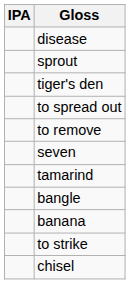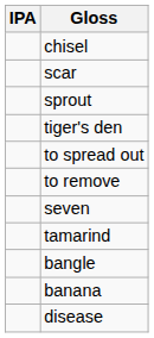 <table class="wikitable">
 <tr>
 <th>IPA</th>
 <th>Gloss</th>
 </tr>
 <tr>
 <td></td>
-<td>disease</td>
+<td>chisel</td>
+</tr>
+<tr>
+<td></td>
+<td>scar</td>
 </tr>
 <tr>
 <td></td>
 <td>sprout</td>
 </tr>
 <tr>
 <td></td>
 <td>tiger's den</td>
 </tr>
 <tr>
 <td></td>
 <td>to spread out</td>
 </tr>
 <tr>
 <td></td>
 <td>to remove</td>
 </tr>
 <tr>
 <td></td>
 <td>seven</td>
 </tr>
 <tr>
 <td></td>
 <td>tamarind</td>
 </tr>
 <tr>
 <td></td>
 <td>bangle</td>
 </tr>
 <tr>
 <td></td>
 <td>banana</td>
 </tr>
 <tr>
 <td></td>
-<td>to strike</td>
-</tr>
-<tr>
-<td></td>
-<td>chisel</td>
+<td>disease</td>
 </tr>
 </table>
